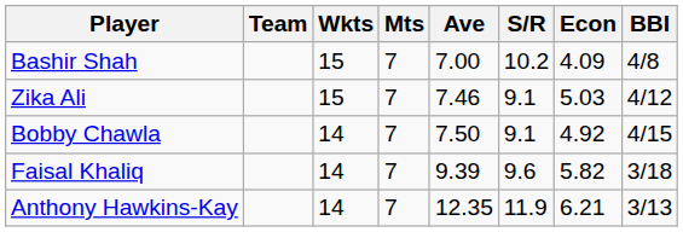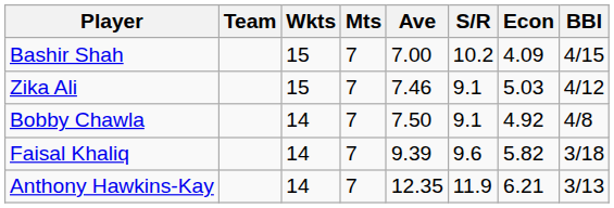 <table class="wikitable">
 <tr>
 <th>Player</th>
 <th>Team</th>
 <th>Wkts</th>
 <th>Mts</th>
 <th>Ave</th>
 <th>S/R</th>
 <th>Econ</th>
 <th>BBI</th>
 </tr>
 <tr>
 <td><a href='#'>Bashir Shah</a></td>
 <td></td>
 <td>15</td>
 <td>7</td>
 <td>7.00</td>
 <td>10.2</td>
 <td>4.09</td>
-<td>4/8</td>
+<td>4/15</td>
 </tr>
 <tr>
 <td><a href='#'>Zika Ali</a></td>
 <td></td>
 <td>15</td>
 <td>7</td>
 <td>7.46</td>
 <td>9.1</td>
 <td>5.03</td>
 <td>4/12</td>
 </tr>
 <tr>
 <td><a href='#'>Bobby Chawla</a></td>
 <td></td>
 <td>14</td>
 <td>7</td>
 <td>7.50</td>
 <td>9.1</td>
 <td>4.92</td>
-<td>4/15</td>
+<td>4/8</td>
 </tr>
 <tr>
 <td><a href='#'>Faisal Khaliq</a></td>
 <td></td>
 <td>14</td>
 <td>7</td>
 <td>9.39</td>
 <td>9.6</td>
 <td>5.82</td>
 <td>3/18</td>
 </tr>
 <tr>
 <td><a href='#'>Anthony Hawkins-Kay</a></td>
 <td></td>
 <td>14</td>
 <td>7</td>
 <td>12.35</td>
 <td>11.9</td>
 <td>6.21</td>
 <td>3/13</td>
 </tr>
 </table>
